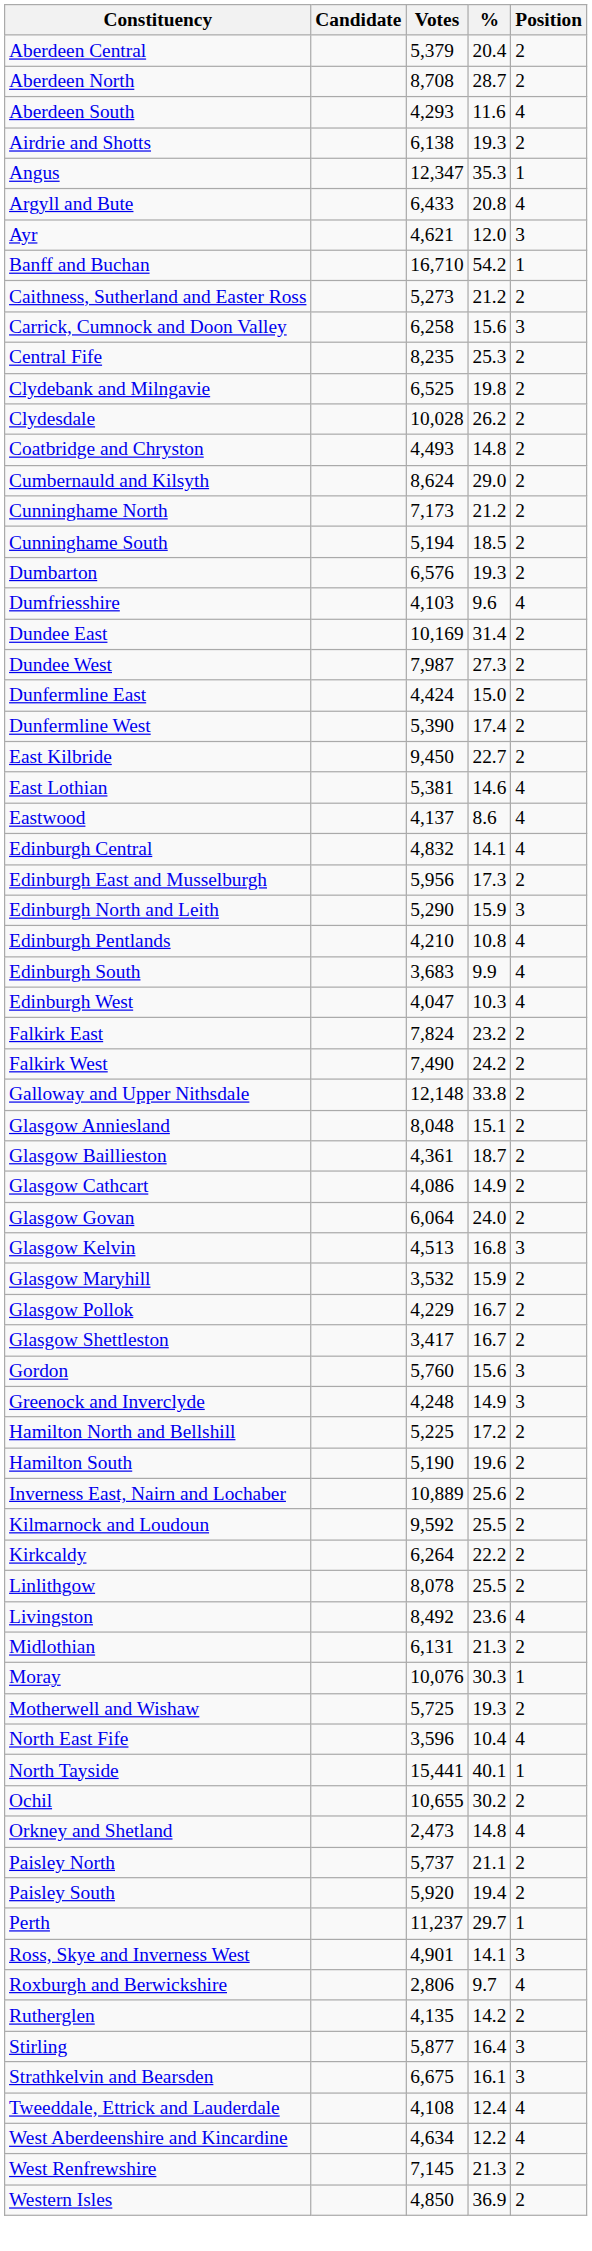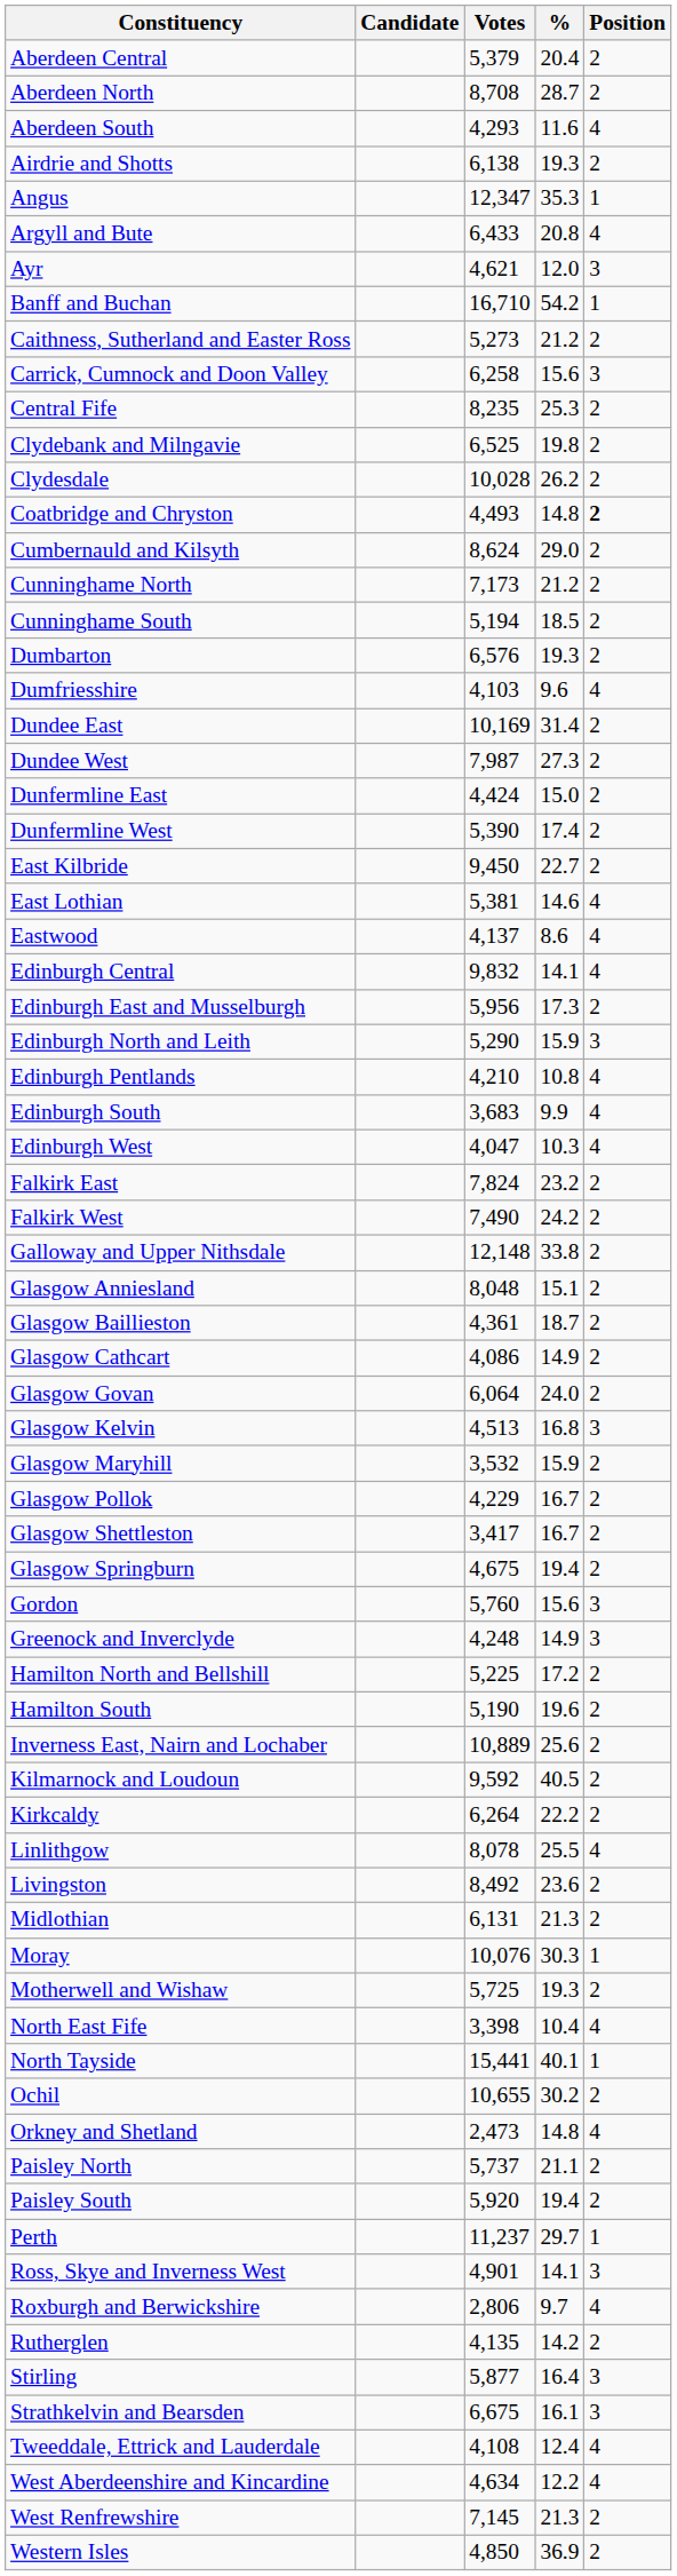 <table class="wikitable sortable">
 <tr>
 <th>Constituency</th>
 <th>Candidate</th>
 <th>Votes</th>
 <th>%</th>
 <th>Position</th>
 </tr>
 <tr>
 <td><a href='#'>Aberdeen Central</a></td>
 <td></td>
 <td>5,379</td>
 <td>20.4</td>
 <td>2</td>
 </tr>
 <tr>
 <td><a href='#'>Aberdeen North</a></td>
 <td></td>
 <td>8,708</td>
 <td>28.7</td>
 <td>2</td>
 </tr>
 <tr>
 <td><a href='#'>Aberdeen South</a></td>
 <td></td>
 <td>4,293</td>
 <td>11.6</td>
 <td>4</td>
 </tr>
 <tr>
 <td><a href='#'>Airdrie and Shotts</a></td>
 <td></td>
 <td>6,138</td>
 <td>19.3</td>
 <td>2</td>
 </tr>
 <tr>
 <td><a href='#'>Angus</a></td>
 <td></td>
 <td>12,347</td>
 <td>35.3</td>
 <td>1</td>
 </tr>
 <tr>
 <td><a href='#'>Argyll and Bute</a></td>
 <td></td>
 <td>6,433</td>
 <td>20.8</td>
 <td>4</td>
 </tr>
 <tr>
 <td><a href='#'>Ayr</a></td>
 <td></td>
 <td>4,621</td>
 <td>12.0</td>
 <td>3</td>
 </tr>
 <tr>
 <td><a href='#'>Banff and Buchan</a></td>
 <td></td>
 <td>16,710</td>
 <td>54.2</td>
 <td>1</td>
 </tr>
 <tr>
 <td><a href='#'>Caithness, Sutherland and Easter Ross</a></td>
 <td></td>
 <td>5,273</td>
 <td>21.2</td>
 <td>2</td>
 </tr>
 <tr>
 <td><a href='#'>Carrick, Cumnock and Doon Valley</a></td>
 <td></td>
 <td>6,258</td>
 <td>15.6</td>
 <td>3</td>
 </tr>
 <tr>
 <td><a href='#'>Central Fife</a></td>
 <td></td>
 <td>8,235</td>
 <td>25.3</td>
 <td>2</td>
 </tr>
 <tr>
 <td><a href='#'>Clydebank and Milngavie</a></td>
 <td></td>
 <td>6,525</td>
 <td>19.8</td>
 <td>2</td>
 </tr>
 <tr>
 <td><a href='#'>Clydesdale</a></td>
 <td></td>
 <td>10,028</td>
 <td>26.2</td>
 <td>2</td>
 </tr>
 <tr>
 <td><a href='#'>Coatbridge and Chryston</a></td>
 <td></td>
 <td>4,493</td>
 <td>14.8</td>
-<td>2</td>
+<td><strong>2</strong></td>
 </tr>
 <tr>
 <td><a href='#'>Cumbernauld and Kilsyth</a></td>
 <td></td>
 <td>8,624</td>
 <td>29.0</td>
 <td>2</td>
 </tr>
 <tr>
 <td><a href='#'>Cunninghame North</a></td>
 <td></td>
 <td>7,173</td>
 <td>21.2</td>
 <td>2</td>
 </tr>
 <tr>
 <td><a href='#'>Cunninghame South</a></td>
 <td></td>
 <td>5,194</td>
 <td>18.5</td>
 <td>2</td>
 </tr>
 <tr>
 <td><a href='#'>Dumbarton</a></td>
 <td></td>
 <td>6,576</td>
 <td>19.3</td>
 <td>2</td>
 </tr>
 <tr>
 <td><a href='#'>Dumfriesshire</a></td>
 <td></td>
 <td>4,103</td>
 <td>9.6</td>
 <td>4</td>
 </tr>
 <tr>
 <td><a href='#'>Dundee East</a></td>
 <td></td>
 <td>10,169</td>
 <td>31.4</td>
 <td>2</td>
 </tr>
 <tr>
 <td><a href='#'>Dundee West</a></td>
 <td></td>
 <td>7,987</td>
 <td>27.3</td>
 <td>2</td>
 </tr>
 <tr>
 <td><a href='#'>Dunfermline East</a></td>
 <td></td>
 <td>4,424</td>
 <td>15.0</td>
 <td>2</td>
 </tr>
 <tr>
 <td><a href='#'>Dunfermline West</a></td>
 <td></td>
 <td>5,390</td>
 <td>17.4</td>
 <td>2</td>
 </tr>
 <tr>
 <td><a href='#'>East Kilbride</a></td>
 <td></td>
 <td>9,450</td>
 <td>22.7</td>
 <td>2</td>
 </tr>
 <tr>
 <td><a href='#'>East Lothian</a></td>
 <td></td>
 <td>5,381</td>
 <td>14.6</td>
 <td>4</td>
 </tr>
 <tr>
 <td><a href='#'>Eastwood</a></td>
 <td></td>
 <td>4,137</td>
 <td>8.6</td>
 <td>4</td>
 </tr>
 <tr>
 <td><a href='#'>Edinburgh Central</a></td>
 <td></td>
-<td>4,832</td>
+<td>9,832</td>
 <td>14.1</td>
 <td>4</td>
 </tr>
 <tr>
 <td><a href='#'>Edinburgh East and Musselburgh</a></td>
 <td></td>
 <td>5,956</td>
 <td>17.3</td>
 <td>2</td>
 </tr>
 <tr>
 <td><a href='#'>Edinburgh North and Leith</a></td>
 <td></td>
 <td>5,290</td>
 <td>15.9</td>
 <td>3</td>
 </tr>
 <tr>
 <td><a href='#'>Edinburgh Pentlands</a></td>
 <td></td>
 <td>4,210</td>
 <td>10.8</td>
 <td>4</td>
 </tr>
 <tr>
 <td><a href='#'>Edinburgh South</a></td>
 <td></td>
 <td>3,683</td>
 <td>9.9</td>
 <td>4</td>
 </tr>
 <tr>
 <td><a href='#'>Edinburgh West</a></td>
 <td></td>
 <td>4,047</td>
 <td>10.3</td>
 <td>4</td>
 </tr>
 <tr>
 <td><a href='#'>Falkirk East</a></td>
 <td></td>
 <td>7,824</td>
 <td>23.2</td>
 <td>2</td>
 </tr>
 <tr>
 <td><a href='#'>Falkirk West</a></td>
 <td></td>
 <td>7,490</td>
 <td>24.2</td>
 <td>2</td>
 </tr>
 <tr>
 <td><a href='#'>Galloway and Upper Nithsdale</a></td>
 <td></td>
 <td>12,148</td>
 <td>33.8</td>
 <td>2</td>
 </tr>
 <tr>
 <td><a href='#'>Glasgow Anniesland</a></td>
 <td></td>
 <td>8,048</td>
 <td>15.1</td>
 <td>2</td>
 </tr>
 <tr>
 <td><a href='#'>Glasgow Baillieston</a></td>
 <td></td>
 <td>4,361</td>
 <td>18.7</td>
 <td>2</td>
 </tr>
 <tr>
 <td><a href='#'>Glasgow Cathcart</a></td>
 <td></td>
 <td>4,086</td>
 <td>14.9</td>
 <td>2</td>
 </tr>
 <tr>
 <td><a href='#'>Glasgow Govan</a></td>
 <td></td>
 <td>6,064</td>
 <td>24.0</td>
 <td>2</td>
 </tr>
 <tr>
 <td><a href='#'>Glasgow Kelvin</a></td>
 <td></td>
 <td>4,513</td>
 <td>16.8</td>
 <td>3</td>
 </tr>
 <tr>
 <td><a href='#'>Glasgow Maryhill</a></td>
 <td></td>
 <td>3,532</td>
 <td>15.9</td>
 <td>2</td>
 </tr>
 <tr>
 <td><a href='#'>Glasgow Pollok</a></td>
 <td></td>
 <td>4,229</td>
 <td>16.7</td>
 <td>2</td>
 </tr>
 <tr>
 <td><a href='#'>Glasgow Shettleston</a></td>
 <td></td>
 <td>3,417</td>
 <td>16.7</td>
 <td>2</td>
 </tr>
 <tr>
+<td><a href='#'>Glasgow Springburn</a></td>
+<td></td>
+<td>4,675</td>
+<td>19.4</td>
+<td>2</td>
+</tr>
+<tr>
 <td><a href='#'>Gordon</a></td>
 <td></td>
 <td>5,760</td>
 <td>15.6</td>
 <td>3</td>
 </tr>
 <tr>
 <td><a href='#'>Greenock and Inverclyde</a></td>
 <td></td>
 <td>4,248</td>
 <td>14.9</td>
 <td>3</td>
 </tr>
 <tr>
 <td><a href='#'>Hamilton North and Bellshill</a></td>
 <td></td>
 <td>5,225</td>
 <td>17.2</td>
 <td>2</td>
 </tr>
 <tr>
 <td><a href='#'>Hamilton South</a></td>
 <td></td>
 <td>5,190</td>
 <td>19.6</td>
 <td>2</td>
 </tr>
 <tr>
 <td><a href='#'>Inverness East, Nairn and Lochaber</a></td>
 <td></td>
 <td>10,889</td>
 <td>25.6</td>
 <td>2</td>
 </tr>
 <tr>
 <td><a href='#'>Kilmarnock and Loudoun</a></td>
 <td></td>
 <td>9,592</td>
-<td>25.5</td>
+<td>40.5</td>
 <td>2</td>
 </tr>
 <tr>
 <td><a href='#'>Kirkcaldy</a></td>
 <td></td>
 <td>6,264</td>
 <td>22.2</td>
 <td>2</td>
 </tr>
 <tr>
 <td><a href='#'>Linlithgow</a></td>
 <td></td>
 <td>8,078</td>
 <td>25.5</td>
-<td>2</td>
+<td>4</td>
 </tr>
 <tr>
 <td><a href='#'>Livingston</a></td>
 <td></td>
 <td>8,492</td>
 <td>23.6</td>
-<td>4</td>
+<td>2</td>
 </tr>
 <tr>
 <td><a href='#'>Midlothian</a></td>
 <td></td>
 <td>6,131</td>
 <td>21.3</td>
 <td>2</td>
 </tr>
 <tr>
 <td><a href='#'>Moray</a></td>
 <td></td>
 <td>10,076</td>
 <td>30.3</td>
 <td>1</td>
 </tr>
 <tr>
 <td><a href='#'>Motherwell and Wishaw</a></td>
 <td></td>
 <td>5,725</td>
 <td>19.3</td>
 <td>2</td>
 </tr>
 <tr>
 <td><a href='#'>North East Fife</a></td>
 <td></td>
-<td>3,596</td>
+<td>3,398</td>
 <td>10.4</td>
 <td>4</td>
 </tr>
 <tr>
 <td><a href='#'>North Tayside</a></td>
 <td></td>
 <td>15,441</td>
 <td>40.1</td>
 <td>1</td>
 </tr>
 <tr>
 <td><a href='#'>Ochil</a></td>
 <td></td>
 <td>10,655</td>
 <td>30.2</td>
 <td>2</td>
 </tr>
 <tr>
 <td><a href='#'>Orkney and Shetland</a></td>
 <td></td>
 <td>2,473</td>
 <td>14.8</td>
 <td>4</td>
 </tr>
 <tr>
 <td><a href='#'>Paisley North</a></td>
 <td></td>
 <td>5,737</td>
 <td>21.1</td>
 <td>2</td>
 </tr>
 <tr>
 <td><a href='#'>Paisley South</a></td>
 <td></td>
 <td>5,920</td>
 <td>19.4</td>
 <td>2</td>
 </tr>
 <tr>
 <td><a href='#'>Perth</a></td>
 <td></td>
 <td>11,237</td>
 <td>29.7</td>
 <td>1</td>
 </tr>
 <tr>
 <td><a href='#'>Ross, Skye and Inverness West</a></td>
 <td></td>
 <td>4,901</td>
 <td>14.1</td>
 <td>3</td>
 </tr>
 <tr>
 <td><a href='#'>Roxburgh and Berwickshire</a></td>
 <td></td>
 <td>2,806</td>
 <td>9.7</td>
 <td>4</td>
 </tr>
 <tr>
 <td><a href='#'>Rutherglen</a></td>
 <td></td>
 <td>4,135</td>
 <td>14.2</td>
 <td>2</td>
 </tr>
 <tr>
 <td><a href='#'>Stirling</a></td>
 <td></td>
 <td>5,877</td>
 <td>16.4</td>
 <td>3</td>
 </tr>
 <tr>
 <td><a href='#'>Strathkelvin and Bearsden</a></td>
 <td></td>
 <td>6,675</td>
 <td>16.1</td>
 <td>3</td>
 </tr>
 <tr>
 <td><a href='#'>Tweeddale, Ettrick and Lauderdale</a></td>
 <td></td>
 <td>4,108</td>
 <td>12.4</td>
 <td>4</td>
 </tr>
 <tr>
 <td><a href='#'>West Aberdeenshire and Kincardine</a></td>
 <td></td>
 <td>4,634</td>
 <td>12.2</td>
 <td>4</td>
 </tr>
 <tr>
 <td><a href='#'>West Renfrewshire</a></td>
 <td></td>
 <td>7,145</td>
 <td>21.3</td>
 <td>2</td>
 </tr>
 <tr>
 <td><a href='#'>Western Isles</a></td>
 <td></td>
 <td>4,850</td>
 <td>36.9</td>
 <td>2</td>
 </tr>
 </table>
